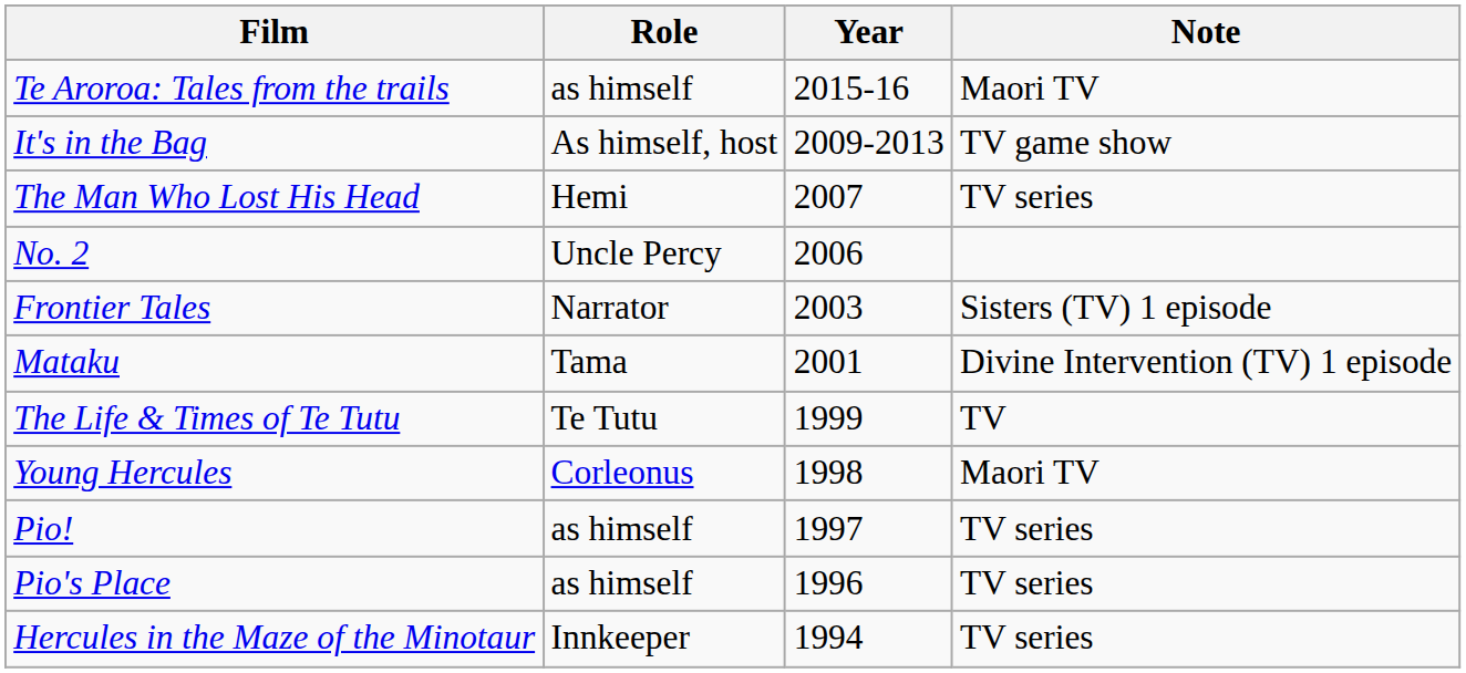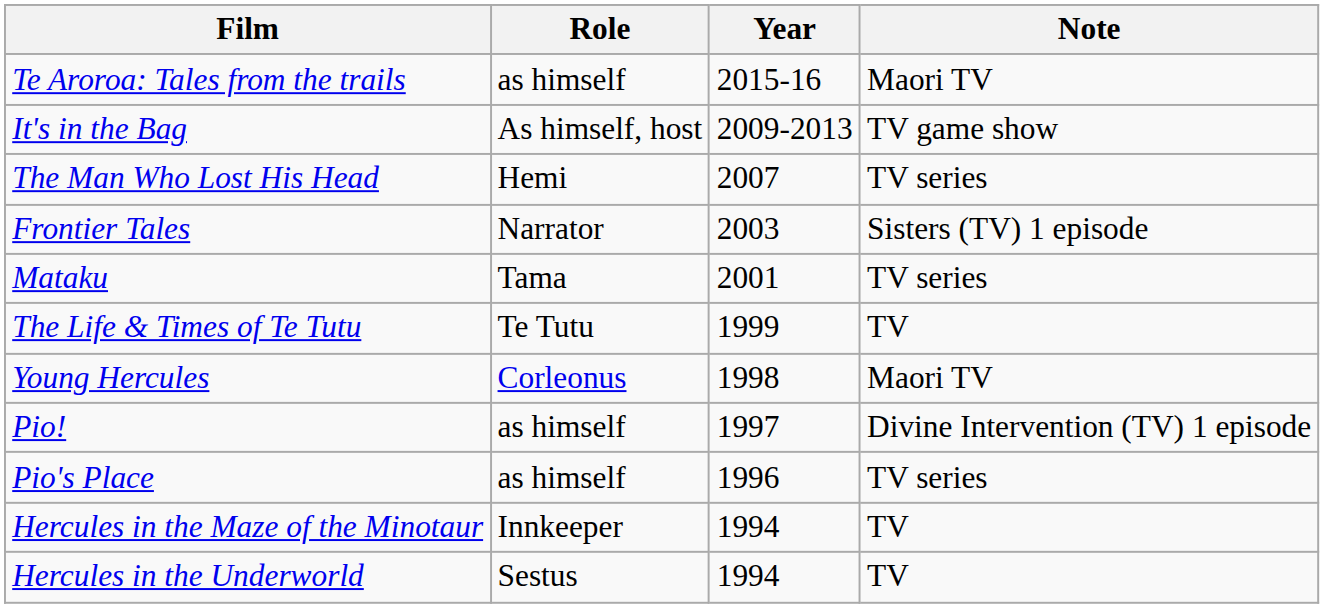 <table class=wikitable>
 <tr>
 <th>Film</th>
 <th>Role</th>
 <th>Year</th>
 <th>Note</th>
 </tr>
 <tr>
 <td><em><a href='#'>Te Aroroa: Tales from the trails</a></em></td>
 <td>as himself</td>
 <td>2015-16</td>
 <td>Maori TV</td>
 </tr>
 <tr>
 <td><em><a href='#'>It's in the Bag</a></em></td>
 <td>As himself, host</td>
 <td>2009-2013</td>
 <td>TV game show</td>
 </tr>
 <tr>
 <td><em><a href='#'>The Man Who Lost His Head</a></em></td>
 <td>Hemi</td>
 <td>2007</td>
 <td>TV series</td>
 </tr>
 <tr>
-<td><em><a href='#'>No. 2</a></em></td>
-<td>Uncle Percy</td>
-<td>2006</td>
-<td></td>
-</tr>
-<tr>
 <td><em><a href='#'>Frontier Tales</a></em></td>
 <td>Narrator</td>
 <td>2003</td>
 <td>Sisters (TV) 1 episode</td>
 </tr>
 <tr>
 <td><em><a href='#'>Mataku</a></em></td>
 <td>Tama</td>
 <td>2001</td>
-<td>Divine Intervention (TV) 1 episode</td>
+<td>TV series</td>
 </tr>
 <tr>
 <td><em><a href='#'>The Life & Times of Te Tutu</a></em></td>
 <td>Te Tutu</td>
 <td>1999</td>
 <td>TV</td>
 </tr>
 <tr>
 <td><em><a href='#'>Young Hercules</a></em></td>
 <td><a href='#'>Corleonus</a></td>
 <td>1998</td>
 <td>Maori TV</td>
 </tr>
 <tr>
 <td><em><a href='#'>Pio!</a></em></td>
 <td>as himself</td>
 <td>1997</td>
-<td>TV series</td>
+<td>Divine Intervention (TV) 1 episode</td>
 </tr>
 <tr>
 <td><em><a href='#'>Pio's Place</a></em></td>
 <td>as himself</td>
 <td>1996</td>
 <td>TV series</td>
 </tr>
 <tr>
 <td><em><a href='#'>Hercules in the Maze of the Minotaur</a></em></td>
 <td>Innkeeper</td>
 <td>1994</td>
-<td>TV series</td>
+<td>TV</td>
+</tr>
+<tr>
+<td><em><a href='#'>Hercules in the Underworld</a></em></td>
+<td>Sestus</td>
+<td>1994</td>
+<td>TV</td>
 </tr>
 </table>
